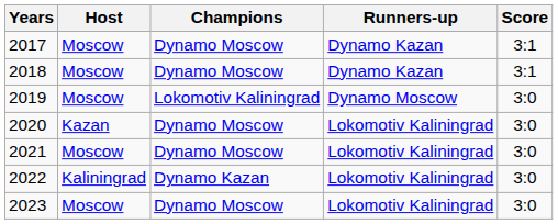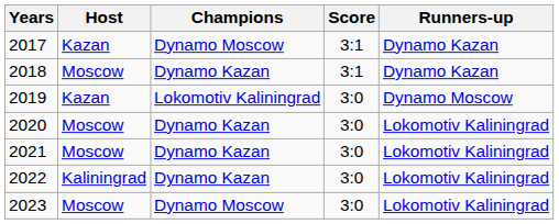 <table class="wikitable">
 <tr>
 <th>Years</th>
 <th>Host</th>
 <th><strong>Champions</strong> </th>
+<th>Score</th>
 <th>Runners-up</th>
-<th>Score</th>
 </tr>
 <tr>
 <td>2017</td>
-<td><a href='#'>Moscow</a></td>
+<td><a href='#'>Kazan</a></td>
 <td><a href='#'>Dynamo Moscow</a></td>
+<td style="text-align:center;">3:1</td>
 <td><a href='#'>Dynamo Kazan</a></td>
-<td style="text-align:center;">3:1</td>
 </tr>
 <tr>
 <td>2018</td>
 <td><a href='#'>Moscow</a></td>
-<td><a href='#'>Dynamo Moscow</a></td>
 <td><a href='#'>Dynamo Kazan</a></td>
 <td style="text-align:center;">3:1</td>
+<td><a href='#'>Dynamo Kazan</a></td>
 </tr>
 <tr>
 <td>2019</td>
-<td><a href='#'>Moscow</a></td>
+<td><a href='#'>Kazan</a></td>
 <td><a href='#'>Lokomotiv Kaliningrad</a></td>
+<td style="text-align:center;">3:0</td>
 <td><a href='#'>Dynamo Moscow</a></td>
-<td style="text-align:center;">3:0</td>
 </tr>
 <tr>
 <td>2020</td>
-<td><a href='#'>Kazan</a></td>
-<td><a href='#'>Dynamo Moscow</a></td>
+<td><a href='#'>Moscow</a></td>
+<td><a href='#'>Dynamo Kazan</a></td>
+<td style="text-align:center;">3:0</td>
 <td><a href='#'>Lokomotiv Kaliningrad</a></td>
-<td style="text-align:center;">3:0</td>
 </tr>
 <tr>
 <td>2021</td>
 <td><a href='#'>Moscow</a></td>
-<td><a href='#'>Dynamo Moscow</a></td>
+<td><a href='#'>Dynamo Kazan</a></td>
+<td style="text-align:center;">3:0</td>
 <td><a href='#'>Lokomotiv Kaliningrad</a></td>
-<td style="text-align:center;">3:0</td>
 </tr>
 <tr>
 <td>2022</td>
 <td><a href='#'>Kaliningrad</a></td>
 <td><a href='#'>Dynamo Kazan</a></td>
+<td style="text-align:center;">3:0</td>
 <td><a href='#'>Lokomotiv Kaliningrad</a></td>
-<td style="text-align:center;">3:0</td>
 </tr>
 <tr>
 <td>2023</td>
 <td><a href='#'>Moscow</a></td>
 <td><a href='#'>Dynamo Moscow</a></td>
+<td style="text-align:center;">3:0</td>
 <td><a href='#'>Lokomotiv Kaliningrad</a></td>
-<td style="text-align:center;">3:0</td>
 </tr>
 </table>
